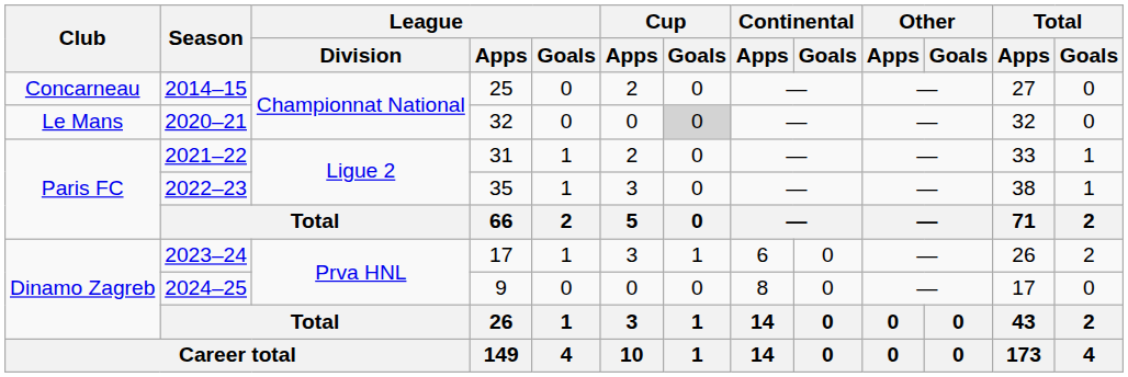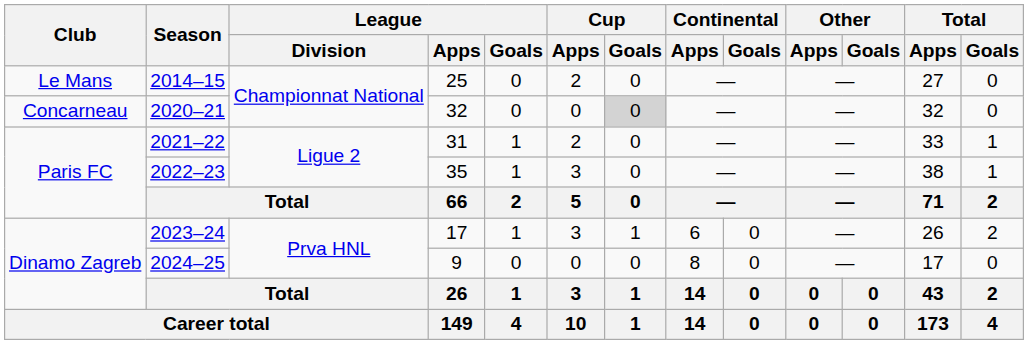 <table class="wikitable" style="text-align:center">
 <tr>
 <th rowspan="2">Club</th>
 <th rowspan="2">Season</th>
 <th colspan="3">League</th>
 <th colspan="2">Cup</th>
 <th colspan="2">Continental</th>
 <th colspan="2">Other</th>
 <th colspan="2">Total</th>
 </tr>
 <tr>
 <th>Division</th>
 <th>Apps</th>
 <th>Goals</th>
 <th>Apps</th>
 <th>Goals</th>
 <th>Apps</th>
 <th>Goals</th>
 <th>Apps</th>
 <th>Goals</th>
 <th>Apps</th>
 <th>Goals</th>
 </tr>
 <tr>
-<td><a href='#'>Concarneau</a></td>
+<td><a href='#'>Le Mans</a></td>
 <td><a href='#'>2014–15</a></td>
 <td rowspan="2"><a href='#'>Championnat National</a></td>
 <td>25</td>
 <td>0</td>
 <td>2</td>
 <td>0</td>
 <td colspan="2">—</td>
 <td colspan="2">—</td>
 <td>27</td>
 <td>0</td>
 </tr>
 <tr>
-<td><a href='#'>Le Mans</a></td>
+<td><a href='#'>Concarneau</a></td>
 <td><a href='#'>2020–21</a></td>
 <td>32</td>
 <td>0</td>
 <td>0</td>
 <td style="background: lightgrey;">0</td>
 <td colspan="2">—</td>
 <td colspan="2">—</td>
 <td>32</td>
 <td>0</td>
 </tr>
 <tr>
 <td rowspan="3"><a href='#'>Paris FC</a></td>
 <td><a href='#'>2021–22</a></td>
 <td rowspan="2"><a href='#'>Ligue 2</a></td>
 <td>31</td>
 <td>1</td>
 <td>2</td>
 <td>0</td>
 <td colspan="2">—</td>
 <td colspan="2">—</td>
 <td>33</td>
 <td>1</td>
 </tr>
 <tr>
 <td><a href='#'>2022–23</a></td>
 <td>35</td>
 <td>1</td>
 <td>3</td>
 <td>0</td>
 <td colspan="2">—</td>
 <td colspan="2">—</td>
 <td>38</td>
 <td>1</td>
 </tr>
 <tr>
 <th colspan="2">Total</th>
 <th>66</th>
 <th>2</th>
 <th>5</th>
 <th>0</th>
 <th colspan="2">—</th>
 <th colspan="2">—</th>
 <th>71</th>
 <th>2</th>
 </tr>
 <tr>
 <td rowspan="3"><a href='#'>Dinamo Zagreb</a></td>
 <td><a href='#'>2023–24</a></td>
 <td rowspan="2"><a href='#'>Prva HNL</a></td>
 <td>17</td>
 <td>1</td>
 <td>3</td>
 <td>1</td>
 <td>6</td>
 <td>0</td>
 <td colspan="2">—</td>
 <td>26</td>
 <td>2</td>
 </tr>
 <tr>
 <td><a href='#'>2024–25</a></td>
 <td>9</td>
 <td>0</td>
 <td>0</td>
 <td>0</td>
 <td>8</td>
 <td>0</td>
 <td colspan="2">—</td>
 <td>17</td>
 <td>0</td>
 </tr>
 <tr>
 <th colspan="2">Total</th>
 <th>26</th>
 <th>1</th>
 <th>3</th>
 <th>1</th>
 <th>14</th>
 <th>0</th>
 <th>0</th>
 <th>0</th>
 <th>43</th>
 <th>2</th>
 </tr>
 <tr>
 <th colspan="3">Career total</th>
 <th>149</th>
 <th>4</th>
 <th>10</th>
 <th>1</th>
 <th>14</th>
 <th>0</th>
 <th>0</th>
 <th>0</th>
 <th>173</th>
 <th>4</th>
 </tr>
 </table>
